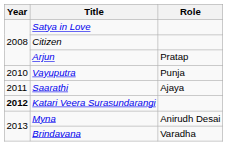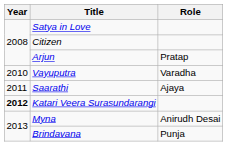 <table class="wikitable">
 <tr>
 <th>Year</th>
 <th>Title</th>
 <th>Role</th>
 </tr>
 <tr>
 <td rowspan="3">2008</td>
 <td><em><a href='#'>Satya in Love</a></em></td>
 <td></td>
 </tr>
 <tr>
 <td><em>Citizen</em></td>
 <td></td>
 </tr>
 <tr>
 <td><em><a href='#'>Arjun</a></em></td>
 <td>Pratap</td>
 </tr>
 <tr>
 <td>2010</td>
 <td><em><a href='#'>Vayuputra</a></em></td>
-<td>Punja</td>
+<td>Varadha</td>
 </tr>
 <tr>
 <td>2011</td>
 <td><em><a href='#'>Saarathi</a></em></td>
 <td>Ajaya</td>
 </tr>
 <tr>
 <td><strong>2012</strong></td>
 <td><em><a href='#'>Katari Veera Surasundarangi</a></em></td>
 <td></td>
 </tr>
 <tr>
 <td rowspan="2">2013</td>
 <td><em><a href='#'>Myna</a></em></td>
 <td>Anirudh Desai</td>
 </tr>
 <tr>
 <td><em><a href='#'>Brindavana</a></em></td>
-<td>Varadha</td>
+<td>Punja</td>
 </tr>
 </table>
